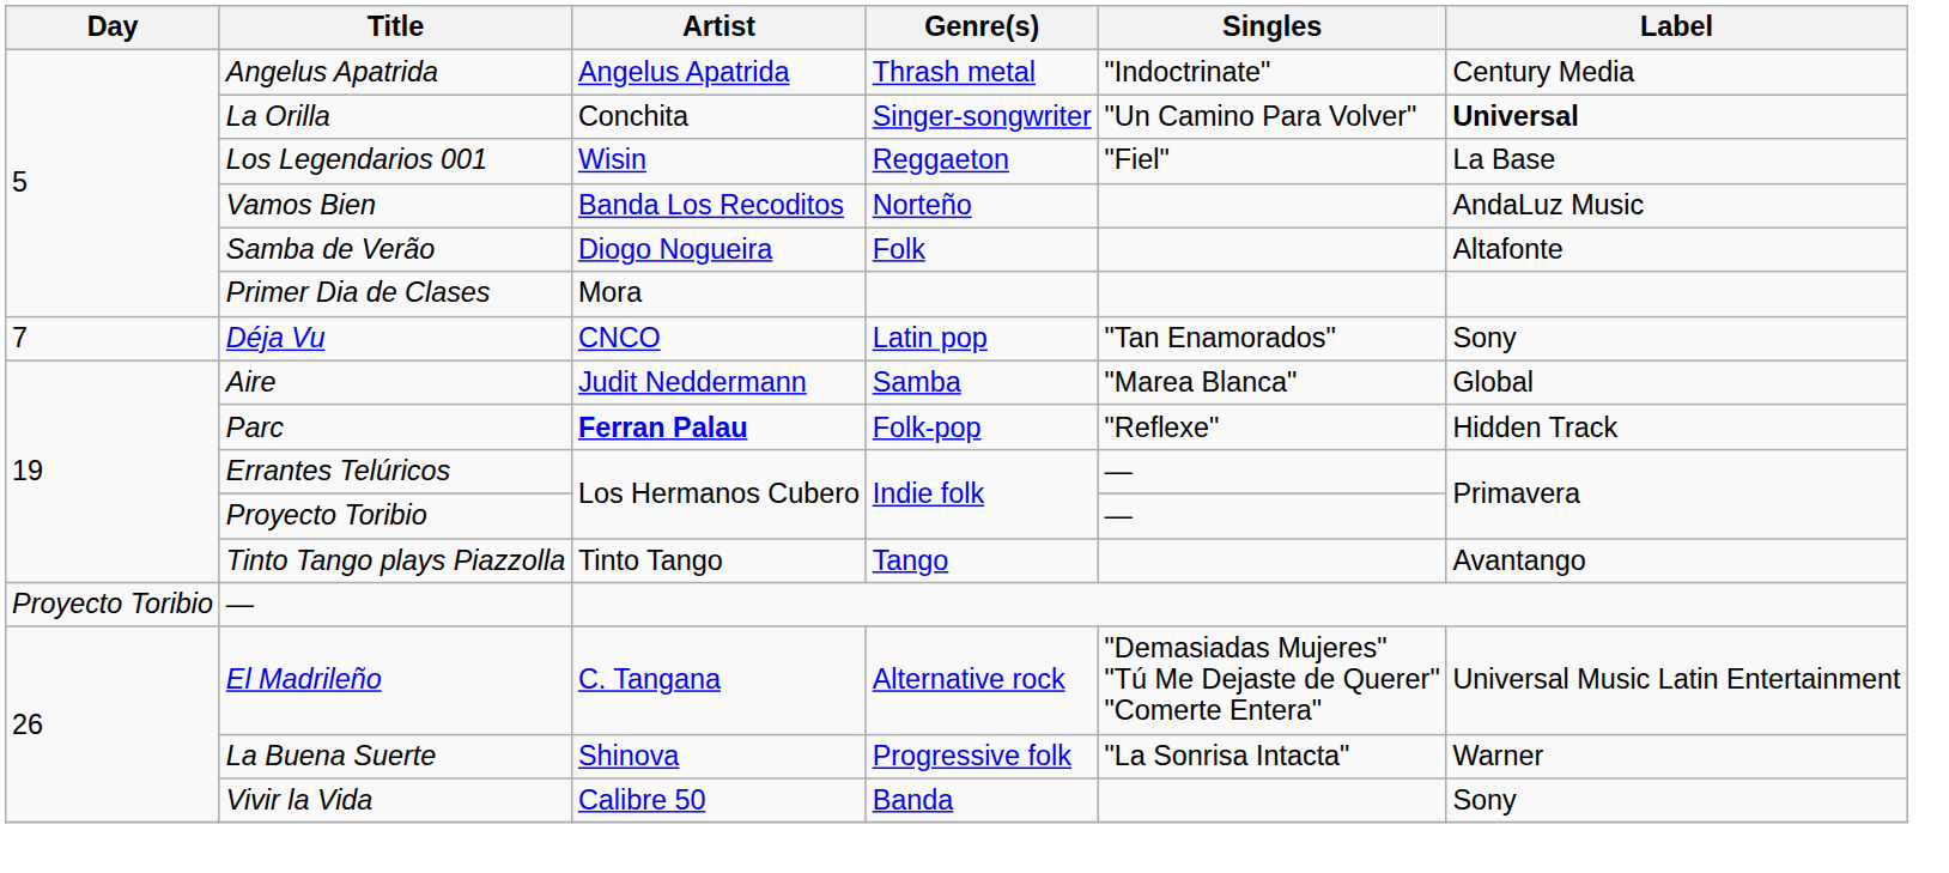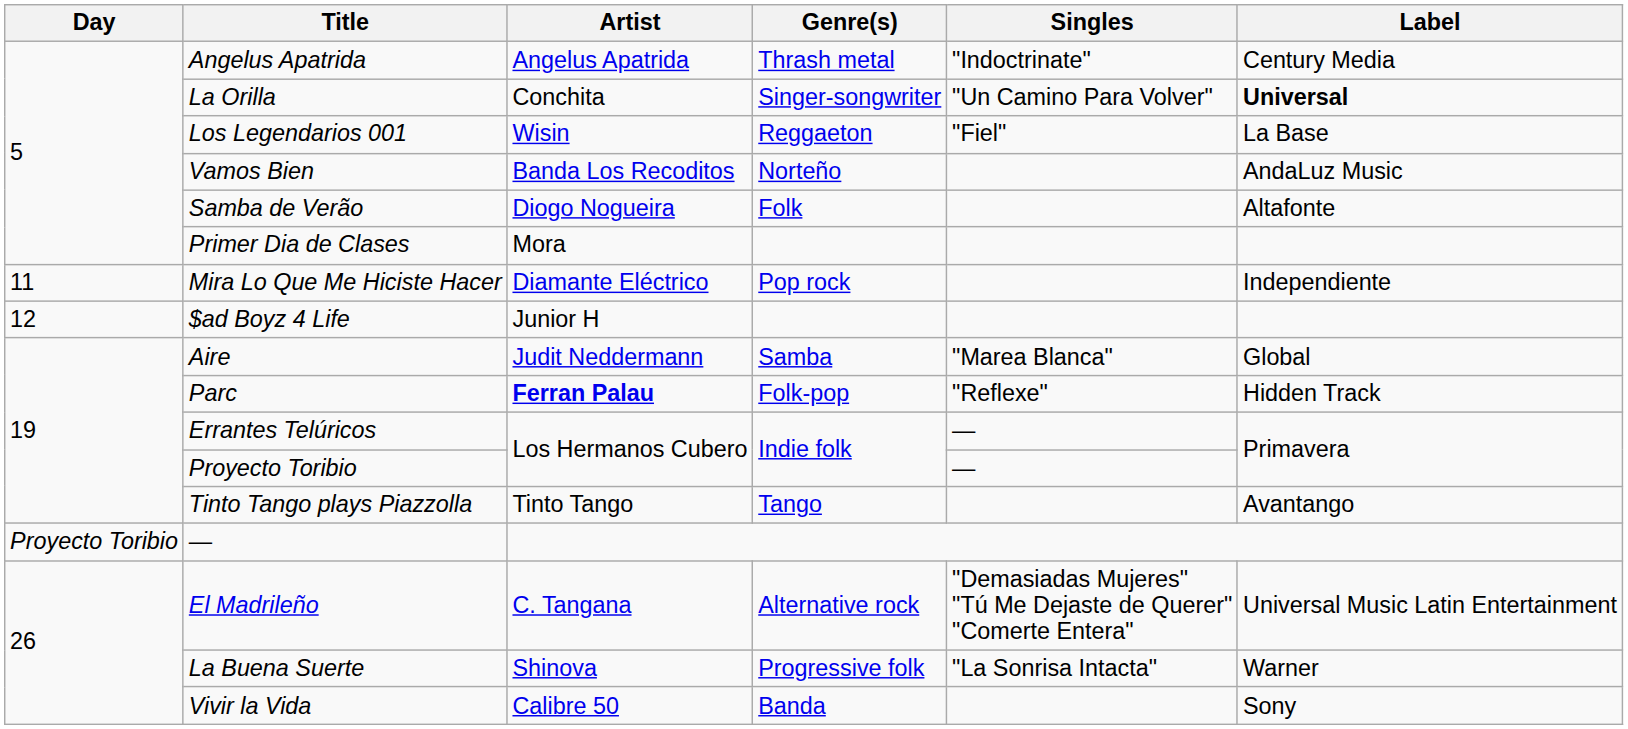 <table class="wikitable sortable" style="text-align: left;">
 <tr>
 <th>Day</th>
 <th>Title</th>
 <th>Artist</th>
 <th>Genre(s)</th>
 <th>Singles</th>
 <th>Label</th>
 </tr>
 <tr>
 <td rowspan="6">5</td>
 <td><em>Angelus Apatrida</em></td>
 <td><a href='#'>Angelus Apatrida</a></td>
 <td><a href='#'>Thrash metal</a></td>
 <td>"Indoctrinate"</td>
 <td>Century Media</td>
 </tr>
 <tr>
 <td><em>La Orilla</em></td>
 <td>Conchita</td>
 <td><a href='#'>Singer-songwriter</a></td>
 <td>"Un Camino Para Volver"</td>
 <td><strong>Universal</strong></td>
 </tr>
 <tr>
 <td><em>Los Legendarios 001</em></td>
 <td><a href='#'>Wisin</a></td>
 <td><a href='#'>Reggaeton</a></td>
 <td>"Fiel"</td>
 <td>La Base</td>
 </tr>
 <tr>
 <td><em>Vamos Bien</em></td>
 <td><a href='#'>Banda Los Recoditos</a></td>
 <td><a href='#'>Norteño</a></td>
 <td></td>
 <td>AndaLuz Music</td>
 </tr>
 <tr>
 <td><em>Samba de Verão</em></td>
 <td><a href='#'>Diogo Nogueira</a></td>
 <td><a href='#'>Folk</a></td>
 <td></td>
 <td>Altafonte</td>
 </tr>
 <tr>
 <td><em>Primer Dia de Clases</em></td>
 <td>Mora</td>
 <td></td>
 <td></td>
 <td></td>
 </tr>
 <tr>
-<td>7</td>
-<td><em><a href='#'>Déja Vu</a></em></td>
-<td><a href='#'>CNCO</a></td>
-<td><a href='#'>Latin pop</a></td>
-<td>"Tan Enamorados"</td>
-<td>Sony</td>
+<td>11</td>
+<td><em>Mira Lo Que Me Hiciste Hacer</em></td>
+<td><a href='#'>Diamante Eléctrico</a></td>
+<td><a href='#'>Pop rock</a></td>
+<td></td>
+<td>Independiente</td>
+</tr>
+<tr>
+<td>12</td>
+<td><em>$ad Boyz 4 Life</em></td>
+<td>Junior H</td>
+<td></td>
+<td></td>
+<td></td>
 </tr>
 <tr>
 <td rowspan="5">19</td>
 <td><em>Aire</em></td>
 <td><a href='#'>Judit Neddermann</a></td>
 <td><a href='#'>Samba</a></td>
 <td>"Marea Blanca"</td>
 <td>Global</td>
 </tr>
 <tr>
 <td><em>Parc</em></td>
 <td><strong><a href='#'>Ferran Palau</a></strong></td>
 <td><a href='#'>Folk-pop</a></td>
 <td>"Reflexe"</td>
 <td>Hidden Track</td>
 </tr>
 <tr>
 <td><em>Errantes Telúricos</em></td>
 <td rowspan="2">Los Hermanos Cubero</td>
 <td rowspan="2"><a href='#'>Indie folk</a></td>
 <td>—</td>
 <td rowspan="2">Primavera</td>
 </tr>
 <tr>
 <td><em>Proyecto Toribio</em></td>
 <td>—</td>
 </tr>
 <tr>
 <td><em> Tinto Tango plays Piazzolla</em></td>
 <td>Tinto Tango</td>
 <td><a href='#'>Tango</a></td>
 <td></td>
 <td>Avantango</td>
 </tr>
 <tr>
 <td><em>Proyecto Toribio</em></td>
 <td>—</td>
 </tr>
 <tr>
 <td rowspan="3">26</td>
 <td><em><a href='#'>El Madrileño</a></em></td>
 <td><a href='#'>C. Tangana</a></td>
 <td><a href='#'>Alternative rock</a></td>
 <td>"Demasiadas Mujeres"<br>"Tú Me Dejaste de Querer"<br>"Comerte Entera"</td>
 <td>Universal Music Latin Entertainment</td>
 </tr>
 <tr>
 <td><em>La Buena Suerte</em></td>
 <td><a href='#'>Shinova</a></td>
 <td><a href='#'>Progressive folk</a></td>
 <td>"La Sonrisa Intacta"</td>
 <td>Warner</td>
 </tr>
 <tr>
 <td><em>Vivir la Vida</em></td>
 <td><a href='#'>Calibre 50</a></td>
 <td><a href='#'>Banda</a></td>
 <td></td>
 <td>Sony</td>
 </tr>
 <tr>
 </tr>
 </table>
